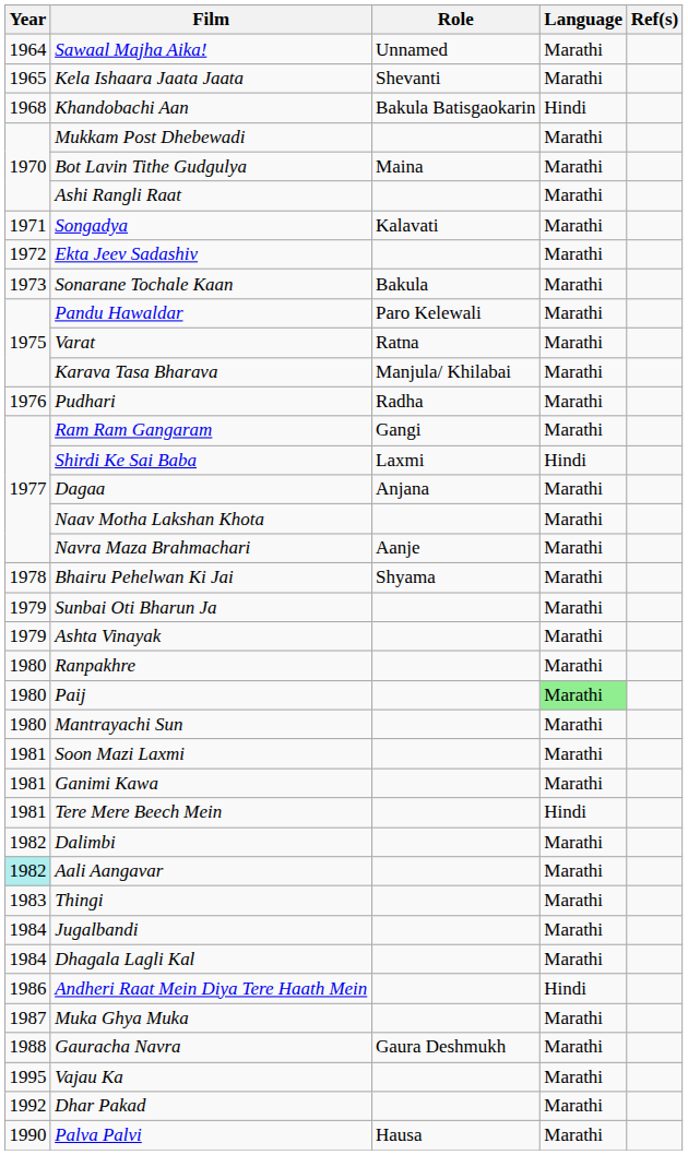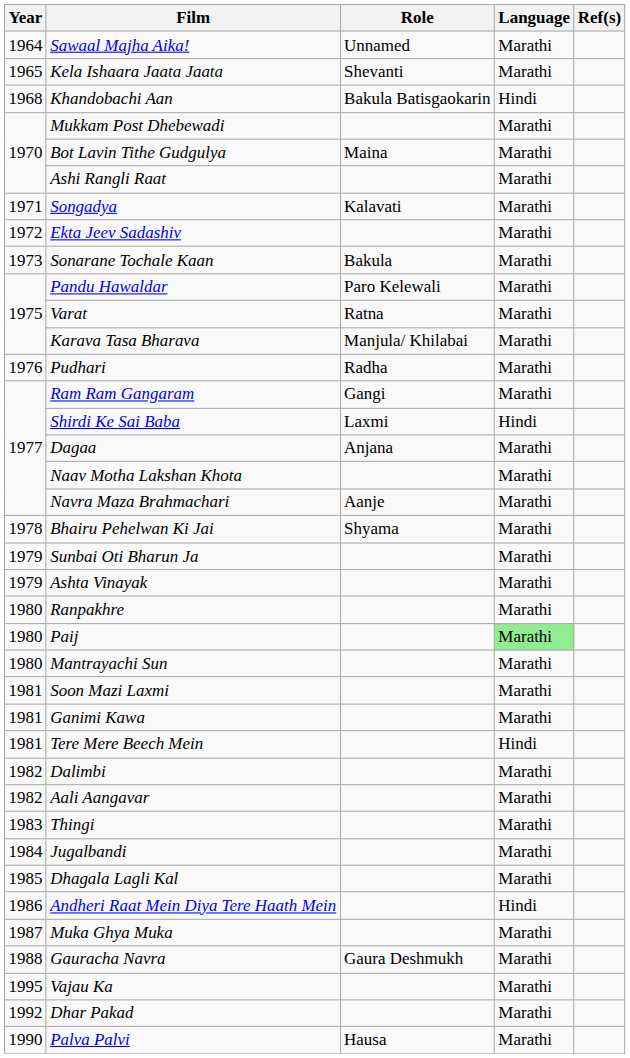 <table class="wikitable sortable">
 <tr>
 <th>Year</th>
 <th>Film</th>
 <th>Role</th>
 <th>Language</th>
 <th>Ref(s)</th>
 </tr>
 <tr>
 <td>1964</td>
 <td><em><a href='#'>Sawaal Majha Aika!</a></em></td>
 <td>Unnamed</td>
 <td>Marathi</td>
 <td></td>
 </tr>
 <tr>
 <td>1965</td>
 <td><em>Kela Ishaara Jaata Jaata</em></td>
 <td>Shevanti</td>
 <td>Marathi</td>
 <td></td>
 </tr>
 <tr>
 <td>1968</td>
 <td><em>Khandobachi Aan</em></td>
 <td>Bakula Batisgaokarin</td>
 <td>Hindi</td>
 <td></td>
 </tr>
 <tr>
 <td rowspan="3">1970</td>
 <td><em>Mukkam Post Dhebewadi</em></td>
 <td></td>
 <td>Marathi</td>
 <td></td>
 </tr>
 <tr>
 <td><em>Bot Lavin Tithe Gudgulya</em></td>
 <td>Maina</td>
 <td>Marathi</td>
 <td></td>
 </tr>
 <tr>
 <td><em>Ashi Rangli Raat</em></td>
 <td></td>
 <td>Marathi</td>
 <td></td>
 </tr>
 <tr>
 <td>1971</td>
 <td><em><a href='#'>Songadya</a></em></td>
 <td>Kalavati</td>
 <td>Marathi</td>
 <td></td>
 </tr>
 <tr>
 <td>1972</td>
 <td><em><a href='#'>Ekta Jeev Sadashiv</a></em></td>
 <td></td>
 <td>Marathi</td>
 <td></td>
 </tr>
 <tr>
 <td>1973</td>
 <td><em>Sonarane Tochale Kaan</em></td>
 <td>Bakula</td>
 <td>Marathi</td>
 <td></td>
 </tr>
 <tr>
 <td rowspan="3">1975</td>
 <td><em><a href='#'>Pandu Hawaldar</a></em></td>
 <td>Paro Kelewali</td>
 <td>Marathi</td>
 <td></td>
 </tr>
 <tr>
 <td><em>Varat</em></td>
 <td>Ratna</td>
 <td>Marathi</td>
 <td></td>
 </tr>
 <tr>
 <td><em>Karava Tasa Bharava</em></td>
 <td>Manjula/ Khilabai</td>
 <td>Marathi</td>
 <td></td>
 </tr>
 <tr>
 <td>1976</td>
 <td><em>Pudhari</em></td>
 <td>Radha</td>
 <td>Marathi</td>
 <td></td>
 </tr>
 <tr>
 <td rowspan="5">1977</td>
 <td><em><a href='#'>Ram Ram Gangaram</a></em></td>
 <td>Gangi</td>
 <td>Marathi</td>
 <td></td>
 </tr>
 <tr>
 <td><em><a href='#'>Shirdi Ke Sai Baba</a></em></td>
 <td>Laxmi</td>
 <td>Hindi</td>
 <td></td>
 </tr>
 <tr>
 <td><em>Dagaa</em></td>
 <td>Anjana</td>
 <td>Marathi</td>
 <td></td>
 </tr>
 <tr>
 <td><em>Naav Motha Lakshan Khota</em></td>
 <td></td>
 <td>Marathi</td>
 <td></td>
 </tr>
 <tr>
 <td><em>Navra Maza Brahmachari</em></td>
 <td>Aanje</td>
 <td>Marathi</td>
 <td></td>
 </tr>
 <tr>
 <td>1978</td>
 <td><em>Bhairu Pehelwan Ki Jai</em></td>
 <td>Shyama</td>
 <td>Marathi</td>
 <td></td>
 </tr>
 <tr>
 <td>1979</td>
 <td><em>Sunbai Oti Bharun Ja</em></td>
 <td></td>
 <td>Marathi</td>
 <td></td>
 </tr>
 <tr>
 <td>1979</td>
 <td><em>Ashta Vinayak</em></td>
 <td></td>
 <td>Marathi</td>
 <td></td>
 </tr>
 <tr>
 <td>1980</td>
 <td><em>Ranpakhre</em></td>
 <td></td>
 <td>Marathi</td>
 <td></td>
 </tr>
 <tr>
 <td>1980</td>
 <td><em>Paij</em></td>
 <td></td>
 <td style="background: lightgreen;">Marathi</td>
 <td></td>
 </tr>
 <tr>
 <td>1980</td>
 <td><em>Mantrayachi Sun</em></td>
 <td></td>
 <td>Marathi</td>
 <td></td>
 </tr>
 <tr>
 <td>1981</td>
 <td><em>Soon Mazi Laxmi</em></td>
 <td></td>
 <td>Marathi</td>
 <td></td>
 </tr>
 <tr>
 <td>1981</td>
 <td><em>Ganimi Kawa</em></td>
 <td></td>
 <td>Marathi</td>
 <td></td>
 </tr>
 <tr>
 <td>1981</td>
 <td><em>Tere Mere Beech Mein</em></td>
 <td></td>
 <td>Hindi</td>
 <td></td>
 </tr>
 <tr>
 <td>1982</td>
 <td><em>Dalimbi</em></td>
 <td></td>
 <td>Marathi</td>
 <td></td>
 </tr>
 <tr>
-<td style="background: paleturquoise;">1982</td>
+<td>1982</td>
 <td><em>Aali Aangavar</em></td>
 <td></td>
 <td>Marathi</td>
 <td></td>
 </tr>
 <tr>
 <td>1983</td>
 <td><em> Thingi</em></td>
 <td></td>
 <td>Marathi</td>
 <td></td>
 </tr>
 <tr>
 <td>1984</td>
 <td><em> Jugalbandi</em></td>
 <td></td>
 <td>Marathi</td>
 <td></td>
 </tr>
 <tr>
-<td>1984</td>
+<td>1985</td>
 <td><em> Dhagala Lagli Kal</em></td>
 <td></td>
 <td>Marathi</td>
 <td></td>
 </tr>
 <tr>
 <td>1986</td>
 <td><em> <a href='#'>Andheri Raat Mein Diya Tere Haath Mein</a></em></td>
 <td></td>
 <td>Hindi</td>
 <td></td>
 </tr>
 <tr>
 <td>1987</td>
 <td><em>Muka Ghya Muka</em></td>
 <td></td>
 <td>Marathi</td>
 <td></td>
 </tr>
 <tr>
 <td>1988</td>
 <td><em> Gauracha Navra </em></td>
 <td>Gaura Deshmukh</td>
 <td>Marathi</td>
 <td></td>
 </tr>
 <tr>
 <td>1995</td>
 <td><em> Vajau Ka</em></td>
 <td></td>
 <td>Marathi</td>
 <td></td>
 </tr>
 <tr>
 <td>1992</td>
 <td><em> Dhar Pakad</em></td>
 <td></td>
 <td>Marathi</td>
 <td></td>
 </tr>
 <tr>
 <td>1990</td>
 <td><em> <a href='#'>Palva Palvi</a></em></td>
 <td>Hausa</td>
 <td>Marathi</td>
 <td></td>
 </tr>
 </table>
